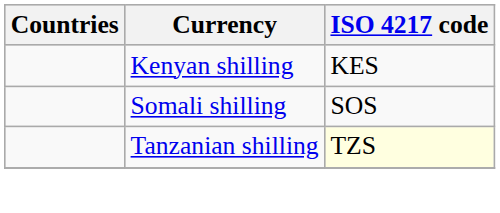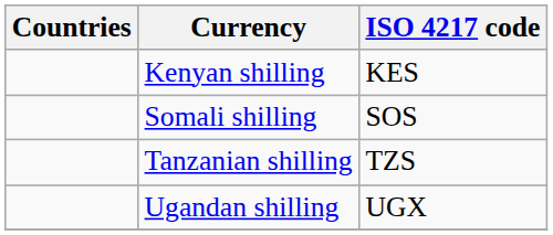 <table class="wikitable sortable">
 <tr>
 <th>Countries</th>
 <th>Currency</th>
 <th><a href='#'>ISO 4217</a> code</th>
 </tr>
 <tr>
 <td></td>
 <td><a href='#'>Kenyan shilling</a></td>
 <td>KES</td>
 </tr>
 <tr>
 <td></td>
 <td><a href='#'>Somali shilling</a></td>
 <td>SOS</td>
 </tr>
 <tr>
 <td></td>
 <td><a href='#'>Tanzanian shilling</a></td>
-<td style="background: lightyellow;">TZS</td>
+<td>TZS</td>
+</tr>
+<tr>
+<td></td>
+<td><a href='#'>Ugandan shilling</a></td>
+<td>UGX</td>
 </tr>
 <tr>
 </tr>
 </table>
